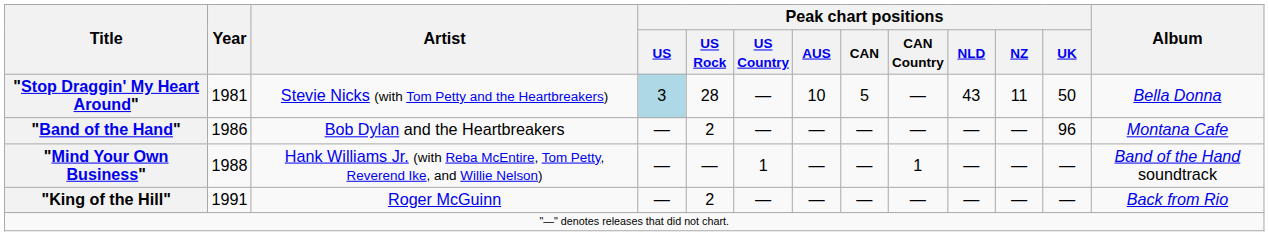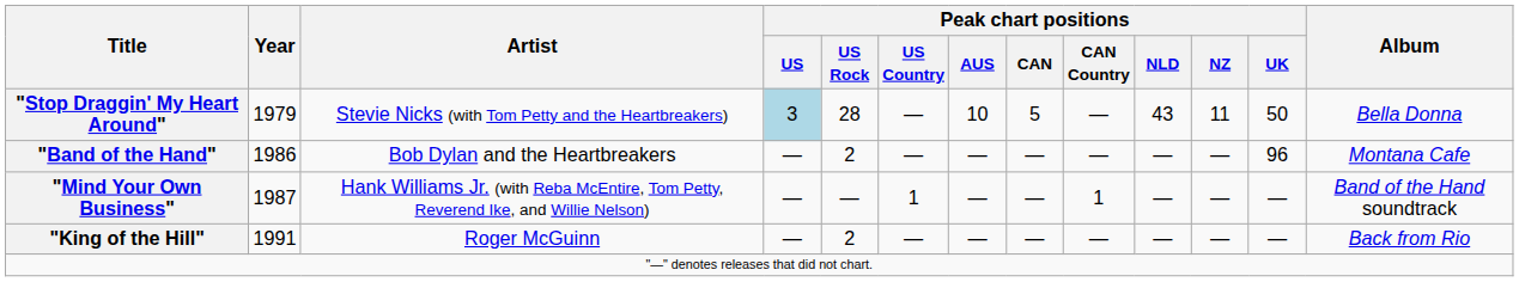 <table class="wikitable plainrowheaders" style="text-align:center">
 <tr>
 <th rowspan="2">Title</th>
 <th rowspan="2">Year</th>
 <th rowspan="2">Artist</th>
 <th colspan="9">Peak chart positions</th>
 <th rowspan="2">Album</th>
 </tr>
 <tr>
 <th width="40"><small><a href='#'>US</a></small><br></th>
 <th width="40"><small><a href='#'>US Rock</a></small><br></th>
 <th width="40"><small><a href='#'>US Country</a></small><br></th>
 <th width="40"><small><a href='#'>AUS</a><br></small></th>
 <th width="40"><small>CAN</small><br></th>
 <th width="40"><small>CAN Country</small><br></th>
 <th width="40"><small><a href='#'>NLD</a></small><br></th>
 <th width="40"><small><a href='#'>NZ</a></small><br></th>
 <th width="40"><small><a href='#'>UK</a></small><br></th>
 </tr>
 <tr>
 <th scope="row">"<a href='#'>Stop Draggin' My Heart Around</a>"</th>
-<td>1981</td>
+<td>1979</td>
 <td><a href='#'>Stevie Nicks</a> <small>(with <a href='#'>Tom Petty and the Heartbreakers</a>)</small></td>
 <td style="background: lightblue;">3</td>
 <td>28</td>
 <td>—</td>
 <td>10</td>
 <td>5</td>
 <td>—</td>
 <td>43</td>
 <td>11</td>
 <td>50</td>
 <td><em><a href='#'>Bella Donna</a></em></td>
 </tr>
 <tr>
 <th scope="row">"<a href='#'>Band of the Hand</a>"</th>
 <td>1986</td>
 <td><a href='#'>Bob Dylan</a> and the Heartbreakers</td>
 <td>—</td>
 <td>2</td>
 <td>—</td>
 <td>—</td>
 <td>—</td>
 <td>—</td>
 <td>—</td>
 <td>—</td>
 <td>96</td>
 <td><em><a href='#'>Montana Cafe</a></em></td>
 </tr>
 <tr>
 <th scope="row">"<a href='#'>Mind Your Own Business</a>"</th>
-<td>1988</td>
+<td>1987</td>
 <td><a href='#'>Hank Williams Jr.</a> <small>(with <a href='#'>Reba McEntire</a>, <a href='#'>Tom Petty</a>, <a href='#'>Reverend Ike</a>, and <a href='#'>Willie Nelson</a>)</small></td>
 <td>—</td>
 <td>—</td>
 <td>1</td>
 <td>—</td>
 <td>—</td>
 <td>1</td>
 <td>—</td>
 <td>—</td>
 <td>—</td>
 <td><em><a href='#'>Band of the Hand</a></em> soundtrack</td>
 </tr>
 <tr>
 <th scope="row">"King of the Hill"</th>
 <td>1991</td>
 <td><a href='#'>Roger McGuinn</a></td>
 <td>—</td>
 <td>2</td>
 <td>—</td>
 <td>—</td>
 <td>—</td>
 <td>—</td>
 <td>—</td>
 <td>—</td>
 <td>—</td>
 <td><em><a href='#'>Back from Rio</a></em></td>
 </tr>
 <tr>
 <td colspan="13" style="text-align:center; font-size:8pt;">"—" denotes releases that did not chart.</td>
 </tr>
 </table>
